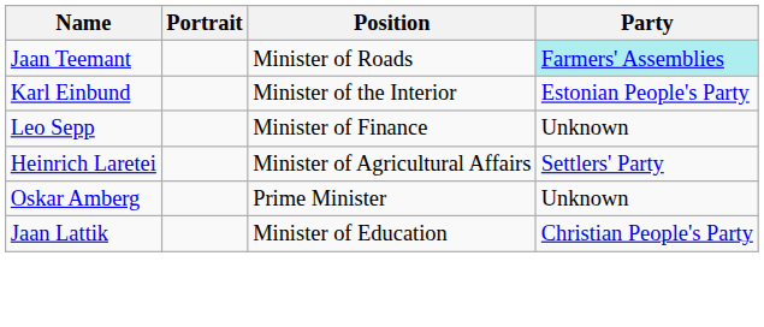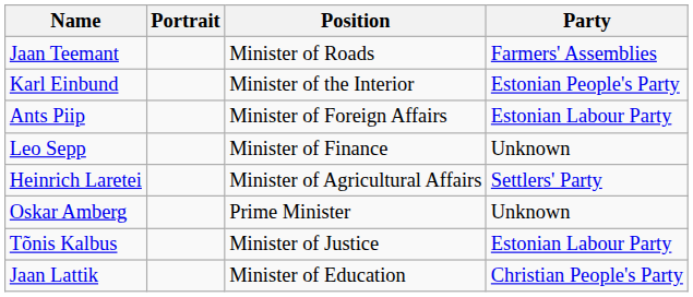 <table class="wikitable">
 <tr>
 <th>Name</th>
 <th>Portrait</th>
 <th>Position</th>
 <th>Party</th>
 </tr>
 <tr>
 <td><a href='#'>Jaan Teemant</a></td>
 <td></td>
 <td>Minister of Roads</td>
-<td style="background: paleturquoise;"><a href='#'>Farmers' Assemblies</a></td>
+<td><a href='#'>Farmers' Assemblies</a></td>
 </tr>
 <tr>
 <td><a href='#'>Karl Einbund</a></td>
 <td></td>
 <td>Minister of the Interior</td>
 <td><a href='#'>Estonian People's Party</a></td>
+</tr>
+<tr>
+<td><a href='#'>Ants Piip</a></td>
+<td></td>
+<td>Minister of Foreign Affairs</td>
+<td><a href='#'>Estonian Labour Party</a></td>
 </tr>
 <tr>
 <td><a href='#'>Leo Sepp</a></td>
 <td></td>
 <td>Minister of Finance</td>
 <td>Unknown</td>
 </tr>
 <tr>
 <td><a href='#'>Heinrich Laretei</a></td>
 <td></td>
 <td>Minister of Agricultural Affairs</td>
 <td><a href='#'>Settlers' Party</a></td>
 </tr>
 <tr>
 <td><a href='#'>Oskar Amberg</a></td>
 <td></td>
 <td>Prime Minister</td>
 <td>Unknown</td>
 </tr>
 <tr>
+<td><a href='#'>Tõnis Kalbus</a></td>
+<td></td>
+<td>Minister of Justice</td>
+<td><a href='#'>Estonian Labour Party</a></td>
+</tr>
+<tr>
 <td><a href='#'>Jaan Lattik</a></td>
 <td></td>
 <td>Minister of Education</td>
 <td><a href='#'>Christian People's Party</a></td>
 </tr>
 </table>
